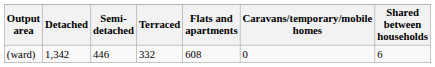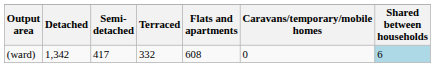 <table class="wikitable">
 <tr>
 </tr>
 <tr>
 <th>Output area</th>
 <th>Detached</th>
 <th>Semi-detached</th>
 <th>Terraced</th>
 <th>Flats and apartments</th>
 <th>Caravans/temporary/mobile homes</th>
 <th>Shared between households</th>
 </tr>
 <tr>
 <td>(ward)</td>
 <td>1,342</td>
-<td>446</td>
+<td>417</td>
 <td>332</td>
 <td>608</td>
 <td>0</td>
-<td>6</td>
+<td style="background: lightblue;">6</td>
 </tr>
 </table>
